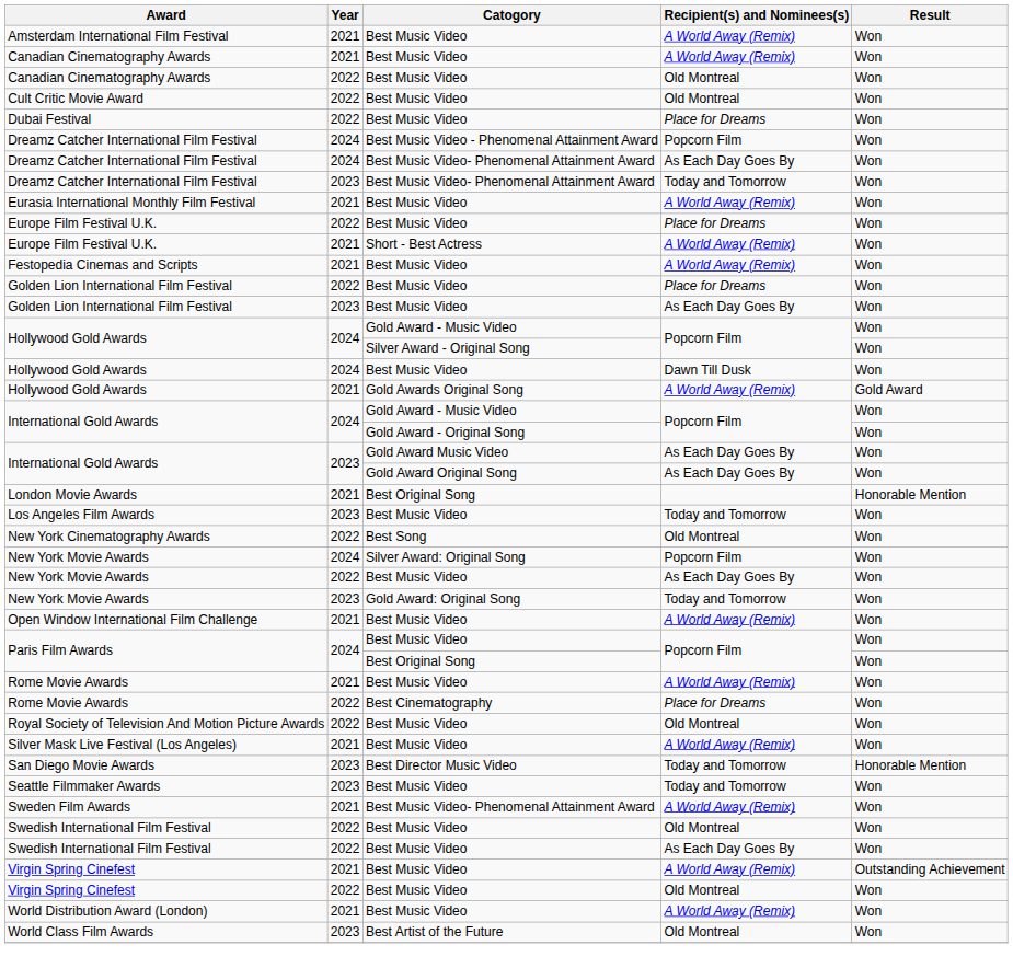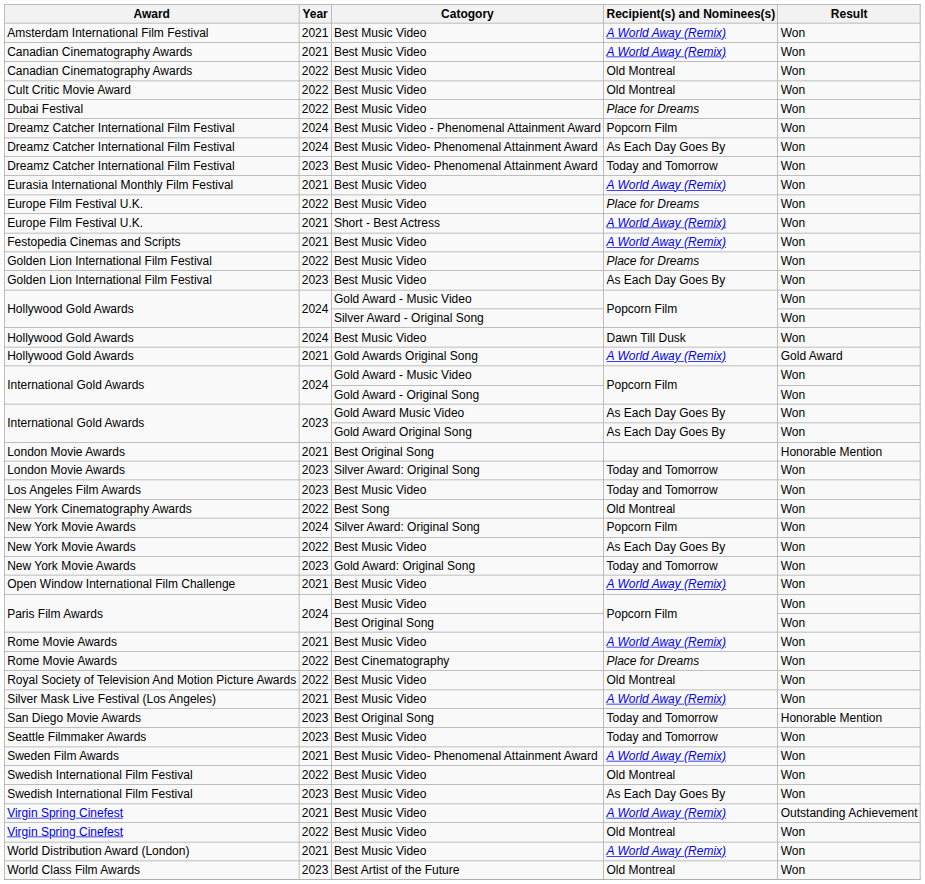 <table class="wikitable">
 <tr>
 <th>Award</th>
 <th>Year</th>
 <th>Catogory</th>
 <th>Recipient(s) and Nominees(s)</th>
 <th>Result</th>
 </tr>
 <tr>
 <td>Amsterdam International Film Festival</td>
 <td>2021</td>
 <td>Best Music Video</td>
 <td><em><a href='#'>A World Away (Remix)</a></em></td>
 <td>Won</td>
 </tr>
 <tr>
 <td>Canadian Cinematography Awards</td>
 <td>2021</td>
 <td>Best Music Video</td>
 <td><em><a href='#'>A World Away (Remix)</a></em></td>
 <td>Won</td>
 </tr>
 <tr>
 <td>Canadian Cinematography Awards</td>
 <td>2022</td>
 <td>Best Music Video</td>
 <td>Old Montreal</td>
 <td>Won</td>
 </tr>
 <tr>
 <td>Cult Critic Movie Award</td>
 <td>2022</td>
 <td>Best Music Video</td>
 <td>Old Montreal</td>
 <td>Won</td>
 </tr>
 <tr>
 <td>Dubai Festival</td>
 <td>2022</td>
 <td>Best Music Video</td>
 <td><em>Place for Dreams</em></td>
 <td>Won</td>
 </tr>
 <tr>
 <td>Dreamz Catcher International Film Festival</td>
 <td>2024</td>
 <td>Best Music Video - Phenomenal Attainment Award</td>
 <td>Popcorn Film</td>
 <td>Won</td>
 </tr>
 <tr>
 <td>Dreamz Catcher International Film Festival</td>
 <td>2024</td>
 <td>Best Music Video- Phenomenal Attainment Award</td>
 <td>As Each Day Goes By</td>
 <td>Won</td>
 </tr>
 <tr>
 <td>Dreamz Catcher International Film Festival</td>
 <td>2023</td>
 <td>Best Music Video- Phenomenal Attainment Award</td>
 <td>Today and Tomorrow</td>
 <td>Won</td>
 </tr>
 <tr>
 <td>Eurasia International Monthly Film Festival</td>
 <td>2021</td>
 <td>Best Music Video</td>
 <td><em><a href='#'>A World Away (Remix)</a></em></td>
 <td>Won</td>
 </tr>
 <tr>
 <td>Europe Film Festival U.K.</td>
 <td>2022</td>
 <td>Best Music Video</td>
 <td><em>Place for Dreams</em></td>
 <td>Won</td>
 </tr>
 <tr>
 <td>Europe Film Festival U.K.</td>
 <td>2021</td>
 <td>Short - Best Actress</td>
 <td><em><a href='#'>A World Away (Remix)</a></em></td>
 <td>Won</td>
 </tr>
 <tr>
 <td>Festopedia Cinemas and Scripts</td>
 <td>2021</td>
 <td>Best Music Video</td>
 <td><em><a href='#'>A World Away (Remix)</a></em></td>
 <td>Won</td>
 </tr>
 <tr>
 <td>Golden Lion International Film Festival</td>
 <td>2022</td>
 <td>Best Music Video</td>
 <td><em>Place for Dreams</em></td>
 <td>Won</td>
 </tr>
 <tr>
 <td>Golden Lion International Film Festival</td>
 <td>2023</td>
 <td>Best Music Video</td>
 <td>As Each Day Goes By</td>
 <td>Won</td>
 </tr>
 <tr>
 <td rowspan="2">Hollywood Gold Awards</td>
 <td rowspan="2">2024</td>
 <td>Gold Award - Music Video</td>
 <td rowspan="2">Popcorn Film</td>
 <td>Won</td>
 </tr>
 <tr>
 <td>Silver Award - Original Song</td>
 <td>Won</td>
 </tr>
 <tr>
 <td>Hollywood Gold Awards</td>
 <td>2024</td>
 <td>Best Music Video</td>
 <td>Dawn Till Dusk</td>
 <td>Won</td>
 </tr>
 <tr>
 <td>Hollywood Gold Awards</td>
 <td>2021</td>
 <td>Gold Awards Original Song</td>
 <td><em><a href='#'>A World Away (Remix)</a></em></td>
 <td>Gold Award</td>
 </tr>
 <tr>
 <td rowspan="2">International Gold Awards</td>
 <td rowspan="2">2024</td>
 <td>Gold Award - Music Video</td>
 <td rowspan="2">Popcorn Film</td>
 <td>Won</td>
 </tr>
 <tr>
 <td>Gold Award -  Original Song</td>
 <td>Won</td>
 </tr>
 <tr>
 <td rowspan="2">International Gold Awards</td>
 <td rowspan="2">2023</td>
 <td>Gold Award Music Video </td>
 <td>As Each Day Goes By</td>
 <td>Won</td>
 </tr>
 <tr>
 <td>Gold Award Original Song</td>
 <td>As Each Day Goes By</td>
 <td>Won</td>
 </tr>
 <tr>
 <td>London Movie Awards</td>
 <td>2021</td>
 <td>Best Original Song</td>
 <td></td>
 <td>Honorable Mention</td>
 </tr>
 <tr>
+<td>London Movie Awards</td>
+<td>2023</td>
+<td>Silver Award: Original Song</td>
+<td>Today and Tomorrow</td>
+<td>Won</td>
+</tr>
+<tr>
 <td>Los Angeles Film Awards</td>
 <td>2023</td>
 <td>Best Music Video</td>
 <td>Today and Tomorrow</td>
 <td>Won</td>
 </tr>
 <tr>
 <td>New York Cinematography Awards</td>
 <td>2022</td>
 <td>Best Song</td>
 <td>Old Montreal</td>
 <td>Won</td>
 </tr>
 <tr>
 <td>New York Movie Awards</td>
 <td>2024</td>
 <td>Silver Award: Original Song</td>
 <td>Popcorn Film</td>
 <td>Won</td>
 </tr>
 <tr>
 <td>New York Movie Awards</td>
 <td>2022</td>
 <td>Best Music Video</td>
 <td>As Each Day Goes By</td>
 <td>Won</td>
 </tr>
 <tr>
 <td>New York Movie Awards</td>
 <td>2023</td>
 <td>Gold Award: Original Song</td>
 <td>Today and Tomorrow</td>
 <td>Won</td>
 </tr>
 <tr>
 <td>Open Window International Film Challenge</td>
 <td>2021</td>
 <td>Best Music Video</td>
 <td><em><a href='#'>A World Away (Remix)</a></em></td>
 <td>Won</td>
 </tr>
 <tr>
 <td rowspan="2">Paris Film Awards</td>
 <td rowspan="2">2024</td>
 <td>Best Music Video</td>
 <td rowspan="2">Popcorn Film</td>
 <td>Won</td>
 </tr>
 <tr>
 <td>Best Original Song</td>
 <td>Won</td>
 </tr>
 <tr>
 <td>Rome Movie Awards</td>
 <td>2021</td>
 <td>Best Music Video</td>
 <td><em><a href='#'>A World Away (Remix)</a></em></td>
 <td>Won</td>
 </tr>
 <tr>
 <td>Rome Movie Awards</td>
 <td>2022</td>
 <td>Best Cinematography</td>
 <td><em>Place for Dreams</em></td>
 <td>Won</td>
 </tr>
 <tr>
 <td>Royal Society of Television And Motion Picture Awards</td>
 <td>2022</td>
 <td>Best Music Video</td>
 <td>Old Montreal</td>
 <td>Won</td>
 </tr>
 <tr>
 <td>Silver Mask Live Festival (Los Angeles)</td>
 <td>2021</td>
 <td>Best Music Video</td>
 <td><em><a href='#'>A World Away (Remix)</a></em></td>
 <td>Won</td>
 </tr>
 <tr>
 <td>San Diego Movie Awards</td>
 <td>2023</td>
-<td>Best Director Music Video</td>
+<td>Best Original Song</td>
 <td>Today and Tomorrow</td>
 <td>Honorable Mention</td>
 </tr>
 <tr>
 <td>Seattle Filmmaker Awards</td>
 <td>2023</td>
 <td>Best Music Video</td>
 <td>Today and Tomorrow</td>
 <td>Won</td>
 </tr>
 <tr>
 <td>Sweden Film Awards</td>
 <td>2021</td>
 <td>Best Music Video- Phenomenal Attainment Award</td>
 <td><em><a href='#'>A World Away (Remix)</a></em></td>
 <td>Won</td>
 </tr>
 <tr>
 <td>Swedish International Film Festival</td>
 <td>2022</td>
 <td>Best Music Video</td>
 <td>Old Montreal</td>
 <td>Won</td>
 </tr>
 <tr>
 <td>Swedish International Film Festival</td>
-<td>2022</td>
+<td>2023</td>
 <td>Best Music Video</td>
 <td>As Each Day Goes By</td>
 <td>Won</td>
 </tr>
 <tr>
 <td><a href='#'>Virgin Spring Cinefest</a></td>
 <td>2021</td>
 <td>Best Music Video</td>
 <td><em><a href='#'>A World Away (Remix)</a></em></td>
 <td>Outstanding Achievement</td>
 </tr>
 <tr>
 <td><a href='#'>Virgin Spring Cinefest</a></td>
 <td>2022</td>
 <td>Best Music Video</td>
 <td>Old Montreal</td>
 <td>Won</td>
 </tr>
 <tr>
 <td>World Distribution Award (London)</td>
 <td>2021</td>
 <td>Best Music Video</td>
 <td><em><a href='#'>A World Away (Remix)</a></em></td>
 <td>Won</td>
 </tr>
 <tr>
 <td>World Class Film Awards</td>
 <td>2023</td>
 <td>Best Artist of the Future</td>
 <td>Old Montreal</td>
 <td>Won</td>
 </tr>
 <tr>
 </tr>
 </table>
